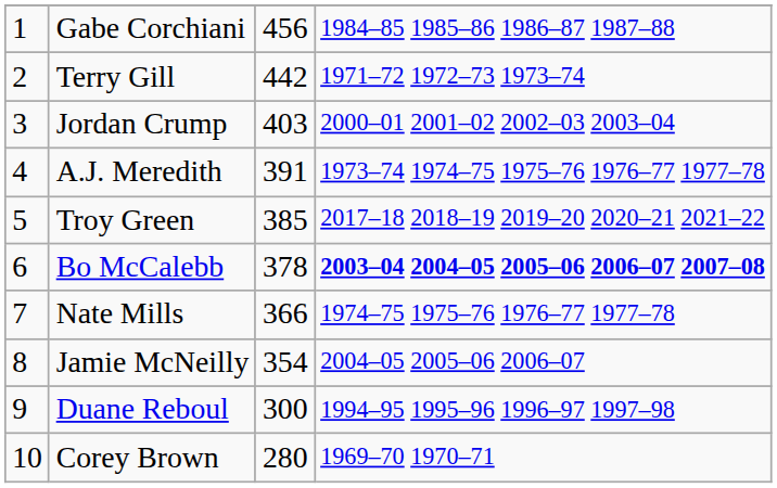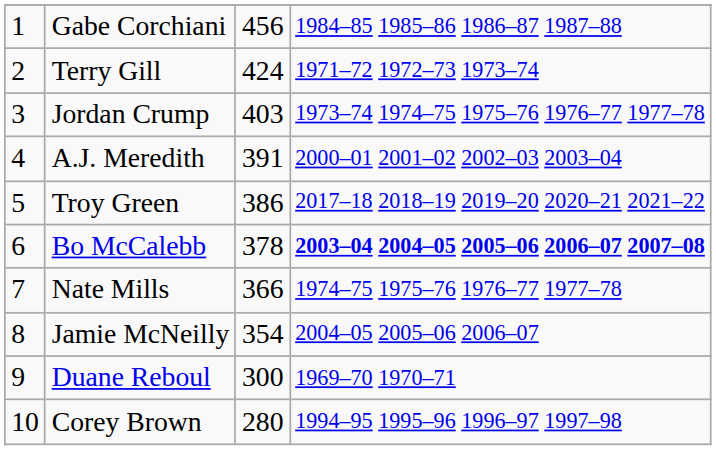 <table class="wikitable">
 <tr>
 </tr>
 <tr>
 <td>1</td>
 <td>Gabe Corchiani</td>
 <td>456</td>
 <td style="font-size:80%;"><a href='#'>1984–85</a> <a href='#'>1985–86</a> <a href='#'>1986–87</a> <a href='#'>1987–88</a></td>
 </tr>
 <tr>
 <td>2</td>
 <td>Terry Gill</td>
-<td>442</td>
+<td>424</td>
 <td style="font-size:80%;"><a href='#'>1971–72</a> <a href='#'>1972–73</a> <a href='#'>1973–74</a></td>
 </tr>
 <tr>
 <td>3</td>
 <td>Jordan Crump</td>
 <td>403</td>
-<td style="font-size:80%;"><a href='#'>2000–01</a> <a href='#'>2001–02</a> <a href='#'>2002–03</a> <a href='#'>2003–04</a></td>
+<td style="font-size:80%;"><a href='#'>1973–74</a> <a href='#'>1974–75</a> <a href='#'>1975–76</a> <a href='#'>1976–77</a> <a href='#'>1977–78</a></td>
 </tr>
 <tr>
 <td>4</td>
 <td>A.J. Meredith</td>
 <td>391</td>
-<td style="font-size:80%;"><a href='#'>1973–74</a> <a href='#'>1974–75</a> <a href='#'>1975–76</a> <a href='#'>1976–77</a> <a href='#'>1977–78</a></td>
+<td style="font-size:80%;"><a href='#'>2000–01</a> <a href='#'>2001–02</a> <a href='#'>2002–03</a> <a href='#'>2003–04</a></td>
 </tr>
 <tr>
 <td>5</td>
 <td>Troy Green</td>
-<td>385</td>
+<td>386</td>
 <td style="font-size:80%;"><a href='#'>2017–18</a> <a href='#'>2018–19</a> <a href='#'>2019–20</a> <a href='#'>2020–21</a> <a href='#'>2021–22</a></td>
 </tr>
 <tr>
 <td>6</td>
 <td><a href='#'>Bo McCalebb</a></td>
 <td>378</td>
 <td style="font-size:80%;"><strong><a href='#'>2003–04</a> <a href='#'>2004–05</a> <a href='#'>2005–06</a> <a href='#'>2006–07</a> <a href='#'>2007–08</a></strong></td>
 </tr>
 <tr>
 <td>7</td>
 <td>Nate Mills</td>
 <td>366</td>
 <td style="font-size:80%;"><a href='#'>1974–75</a> <a href='#'>1975–76</a> <a href='#'>1976–77</a> <a href='#'>1977–78</a></td>
 </tr>
 <tr>
 <td>8</td>
 <td>Jamie McNeilly</td>
 <td>354</td>
 <td style="font-size:80%;"><a href='#'>2004–05</a> <a href='#'>2005–06</a> <a href='#'>2006–07</a></td>
 </tr>
 <tr>
 <td>9</td>
 <td><a href='#'>Duane Reboul</a></td>
 <td>300</td>
-<td style="font-size:80%;"><a href='#'>1994–95</a> <a href='#'>1995–96</a> <a href='#'>1996–97</a> <a href='#'>1997–98</a></td>
+<td style="font-size:80%;"><a href='#'>1969–70</a> <a href='#'>1970–71</a></td>
 </tr>
 <tr>
 <td>10</td>
 <td>Corey Brown</td>
 <td>280</td>
-<td style="font-size:80%;"><a href='#'>1969–70</a> <a href='#'>1970–71</a></td>
+<td style="font-size:80%;"><a href='#'>1994–95</a> <a href='#'>1995–96</a> <a href='#'>1996–97</a> <a href='#'>1997–98</a></td>
 </tr>
 </table>
